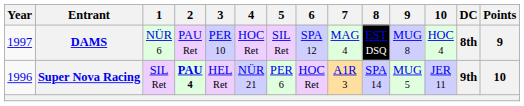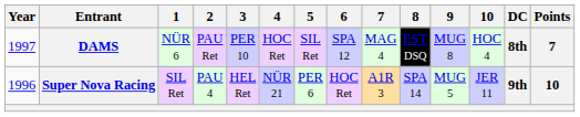 <table class="wikitable" style="text-align:center; font-size:90%">
 <tr>
 <th>Year</th>
 <th>Entrant</th>
 <th>1</th>
 <th>2</th>
 <th>3</th>
 <th>4</th>
 <th>5</th>
 <th>6</th>
 <th>7</th>
 <th>8</th>
 <th>9</th>
 <th>10</th>
 <th>DC</th>
 <th>Points</th>
 </tr>
 <tr>
 <td><a href='#'>1997</a></td>
 <th><a href='#'>DAMS</a></th>
 <td style="background:#DFFFDF;"><a href='#'>NÜR</a><br><small>6</small></td>
 <td style="background:#EFCFFF;"><a href='#'>PAU</a><br><small>Ret</small></td>
 <td style="background:#CFCFFF;"><a href='#'>PER</a><br><small>10</small></td>
 <td style="background:#EFCFFF;"><a href='#'>HOC</a><br><small>Ret</small></td>
 <td style="background:#EFCFFF;"><a href='#'>SIL</a><br><small>Ret</small></td>
 <td style="background:#CFCFFF;"><a href='#'>SPA</a><br><small>12</small></td>
 <td style="background:#DFFFDF;"><a href='#'>MAG</a><br><small>4</small></td>
 <td style="background:#000000; color:white"><a href='#'><span>EST</span></a><br><small>DSQ</small></td>
 <td style="background:#CFCFFF;"><a href='#'>MUG</a><br><small>8</small></td>
 <td style="background:#DFFFDF;"><a href='#'>HOC</a><br><small>4</small></td>
 <th><strong>8th</strong></th>
-<th><strong>9</strong></th>
+<th><strong>7</strong></th>
 </tr>
 <tr>
 <td><a href='#'>1996</a></td>
 <th><a href='#'>Super Nova Racing</a></th>
 <td style="background:#EFCFFF;"><a href='#'>SIL</a><br><small>Ret</small></td>
-<td style="background:#DFFFDF;"><strong><a href='#'>PAU</a><br><small>4</small></strong></td>
+<td style="background:#DFFFDF;"><a href='#'>PAU</a><br><small>4</small></td>
 <td style="background:#EFCFFF;"><a href='#'>HEL</a><br><small>Ret</small></td>
 <td style="background:#CFCFFF;"><a href='#'>NÜR</a><br><small>21</small></td>
 <td style="background:#DFFFDF;"><a href='#'>PER</a><br><small>6</small></td>
 <td style="background:#EFCFFF;"><a href='#'>HOC</a><br><small>Ret</small></td>
 <td style="background:#FFDF9F;"><a href='#'>A1R</a><br><small>3</small></td>
 <td style="background:#CFCFFF;"><a href='#'>SPA</a><br><small>14</small></td>
 <td style="background:#DFFFDF;"><a href='#'>MUG</a><br><small>5</small></td>
 <td style="background:#CFCFFF;"><a href='#'>JER</a><br><small>11</small></td>
 <th><strong>9th</strong></th>
 <th><strong>10</strong></th>
 </tr>
 <tr>
 <th colspan="14"></th>
 </tr>
 </table>
